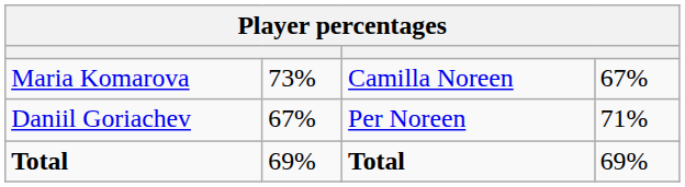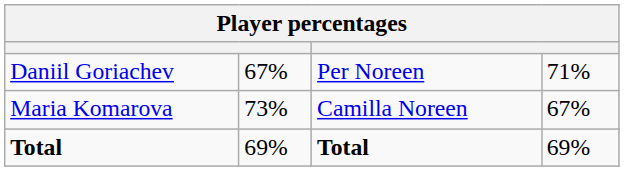 <table class="wikitable">
 <tr>
 <th colspan=4 width=400>Player percentages</th>
 </tr>
 <tr>
 <th colspan=2 width=200 style="white-space:nowrap;"></th>
 <th colspan=2 width=200 style="white-space:nowrap;"></th>
 </tr>
 <tr>
+<td><a href='#'>Daniil Goriachev</a></td>
+<td>67%</td>
+<td><a href='#'>Per Noreen</a></td>
+<td>71%</td>
+</tr>
+<tr>
 <td><a href='#'>Maria Komarova</a></td>
 <td>73%</td>
 <td><a href='#'>Camilla Noreen</a></td>
 <td>67%</td>
-</tr>
-<tr>
-<td><a href='#'>Daniil Goriachev</a></td>
-<td>67%</td>
-<td><a href='#'>Per Noreen</a></td>
-<td>71%</td>
 </tr>
 <tr>
 <td><strong>Total</strong></td>
 <td>69%</td>
 <td><strong>Total</strong></td>
 <td>69%</td>
 </tr>
 </table>
